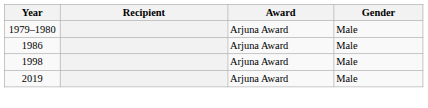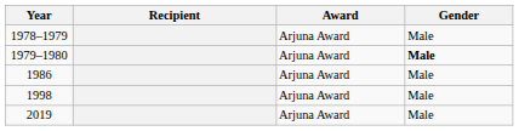 <table class="wikitable plainrowheaders sortable" style="width:73%">
 <tr>
 <th scope="col" style="width:10%">Year</th>
 <th scope="col" style="width:30%">Recipient</th>
 <th scope="col" style="width:19%">Award</th>
 <th scope="col" style="width:16%">Gender</th>
 </tr>
 <tr>
+<td style="text-align:center;">1978–1979</td>
+<th scope="row"></th>
+<td>Arjuna Award</td>
+<td>Male</td>
+</tr>
+<tr>
 <td style="text-align:center;">1979–1980</td>
 <th scope="row"></th>
 <td>Arjuna Award</td>
-<td>Male</td>
+<td><strong>Male</strong></td>
 </tr>
 <tr>
 <td style="text-align:center;">1986</td>
 <th scope="row"></th>
 <td>Arjuna Award</td>
 <td>Male</td>
 </tr>
 <tr>
 <td style="text-align:center;">1998</td>
 <th scope="row"></th>
 <td>Arjuna Award</td>
 <td>Male</td>
 </tr>
 <tr>
 <td style="text-align:center;">2019</td>
 <th scope="row"></th>
 <td>Arjuna Award</td>
 <td>Male</td>
 </tr>
 </table>
